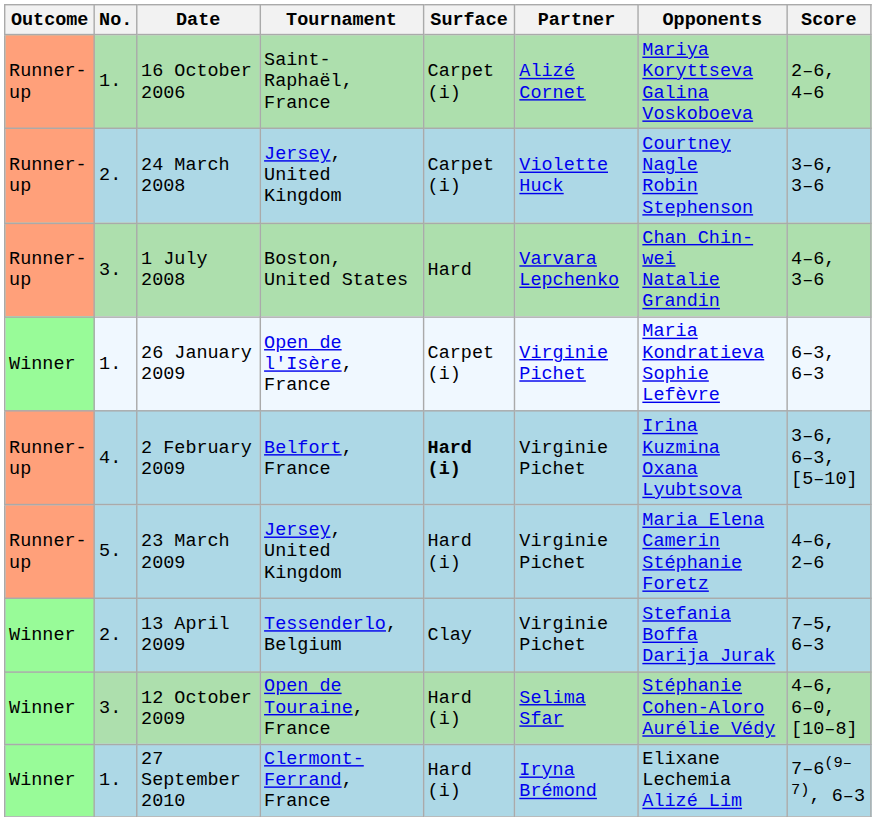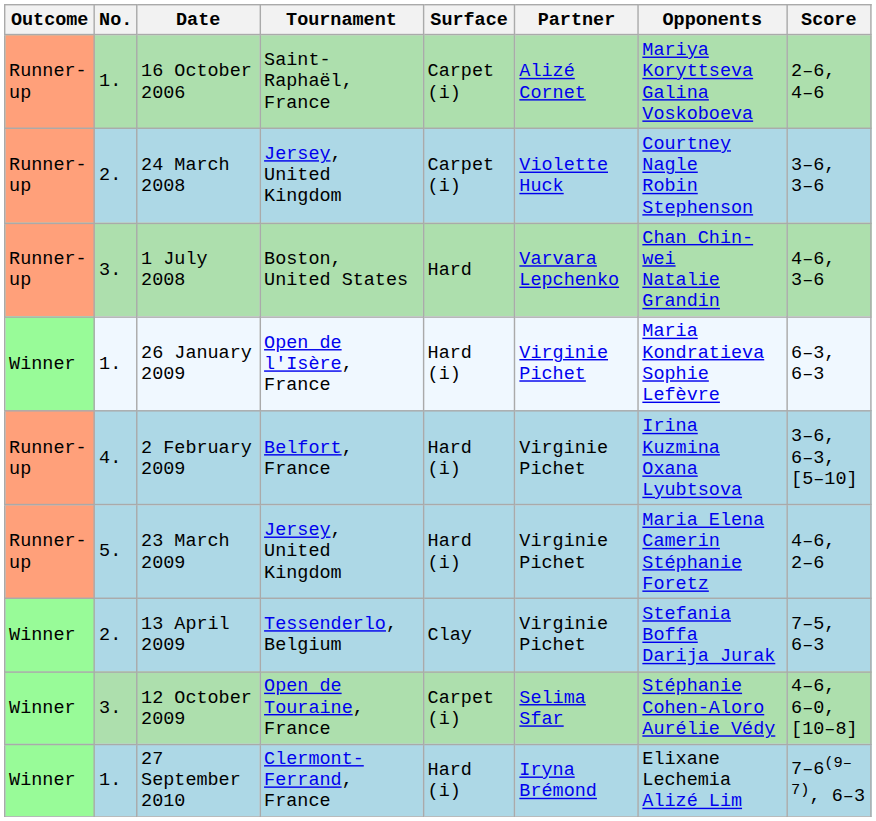 <table class="sortable wikitable">
 <tr>
 <th>Outcome</th>
 <th>No.</th>
 <th>Date</th>
 <th>Tournament</th>
 <th>Surface</th>
 <th>Partner</th>
 <th>Opponents</th>
 <th class="unsortable">Score</th>
 </tr>
 <tr style="background:#addfad;">
 <td bgcolor="FFA07A">Runner-up</td>
 <td>1.</td>
 <td>16 October 2006</td>
 <td>Saint-Raphaël, France</td>
 <td>Carpet (i)</td>
 <td> <a href='#'>Alizé Cornet</a></td>
 <td> <a href='#'>Mariya Koryttseva</a><br> <a href='#'>Galina Voskoboeva</a></td>
 <td>2–6, 4–6</td>
 </tr>
 <tr style="background:lightblue;">
 <td bgcolor="FFA07A">Runner-up</td>
 <td>2.</td>
 <td>24 March 2008</td>
 <td><a href='#'>Jersey</a>, United Kingdom</td>
 <td>Carpet (i)</td>
 <td> <a href='#'>Violette Huck</a></td>
 <td> <a href='#'>Courtney Nagle</a><br> <a href='#'>Robin Stephenson</a></td>
 <td>3–6, 3–6</td>
 </tr>
 <tr style="background:#addfad;">
 <td bgcolor="FFA07A">Runner-up</td>
 <td>3.</td>
 <td>1 July 2008</td>
 <td>Boston, United States</td>
 <td>Hard</td>
 <td> <a href='#'>Varvara Lepchenko</a></td>
 <td> <a href='#'>Chan Chin-wei</a><br> <a href='#'>Natalie Grandin</a></td>
 <td>4–6, 3–6</td>
 </tr>
 <tr bgcolor="#f0f8ff">
 <td bgcolor=98FB98>Winner</td>
 <td>1.</td>
 <td>26 January 2009</td>
 <td><a href='#'>Open de l'Isère</a>, France</td>
-<td>Carpet (i)</td>
+<td>Hard (i)</td>
 <td> <a href='#'>Virginie Pichet</a></td>
 <td> <a href='#'>Maria Kondratieva</a><br> <a href='#'>Sophie Lefèvre</a></td>
 <td>6–3, 6–3</td>
 </tr>
 <tr style="background:lightblue;">
 <td bgcolor="FFA07A">Runner-up</td>
 <td>4.</td>
 <td>2 February 2009</td>
 <td><a href='#'>Belfort</a>, France</td>
-<td><strong>Hard (i)</strong></td>
+<td>Hard (i)</td>
 <td> Virginie Pichet</td>
 <td> <a href='#'>Irina Kuzmina</a><br> <a href='#'>Oxana Lyubtsova</a></td>
 <td>3–6, 6–3, [5–10]</td>
 </tr>
 <tr style="background:lightblue;">
 <td bgcolor="FFA07A">Runner-up</td>
 <td>5.</td>
 <td>23 March 2009</td>
 <td><a href='#'>Jersey</a>, United Kingdom</td>
 <td>Hard (i)</td>
 <td> Virginie Pichet</td>
 <td> <a href='#'>Maria Elena Camerin</a><br> <a href='#'>Stéphanie Foretz</a></td>
 <td>4–6, 2–6</td>
 </tr>
 <tr style="background:lightblue;">
 <td bgcolor=98FB98>Winner</td>
 <td>2.</td>
 <td>13 April 2009</td>
 <td><a href='#'>Tessenderlo</a>, Belgium</td>
 <td>Clay</td>
 <td> Virginie Pichet</td>
 <td> <a href='#'>Stefania Boffa</a><br> <a href='#'>Darija Jurak</a></td>
 <td>7–5, 6–3</td>
 </tr>
 <tr style="background:#addfad;">
 <td bgcolor=98FB98>Winner</td>
 <td>3.</td>
 <td>12 October 2009</td>
 <td><a href='#'>Open de Touraine</a>, France</td>
-<td>Hard (i)</td>
+<td>Carpet (i)</td>
 <td> <a href='#'>Selima Sfar</a></td>
 <td> <a href='#'>Stéphanie Cohen-Aloro</a><br> <a href='#'>Aurélie Védy</a></td>
 <td>4–6, 6–0, [10–8]</td>
 </tr>
 <tr style="background:lightblue;">
 <td bgcolor=98FB98>Winner</td>
 <td>1.</td>
 <td>27 September 2010</td>
 <td><a href='#'>Clermont-Ferrand</a>, France</td>
 <td>Hard (i)</td>
 <td> <a href='#'>Iryna Brémond</a></td>
 <td> Elixane Lechemia<br> <a href='#'>Alizé Lim</a></td>
 <td>7–6<sup>(9–7)</sup>, 6–3</td>
 </tr>
 </table>
